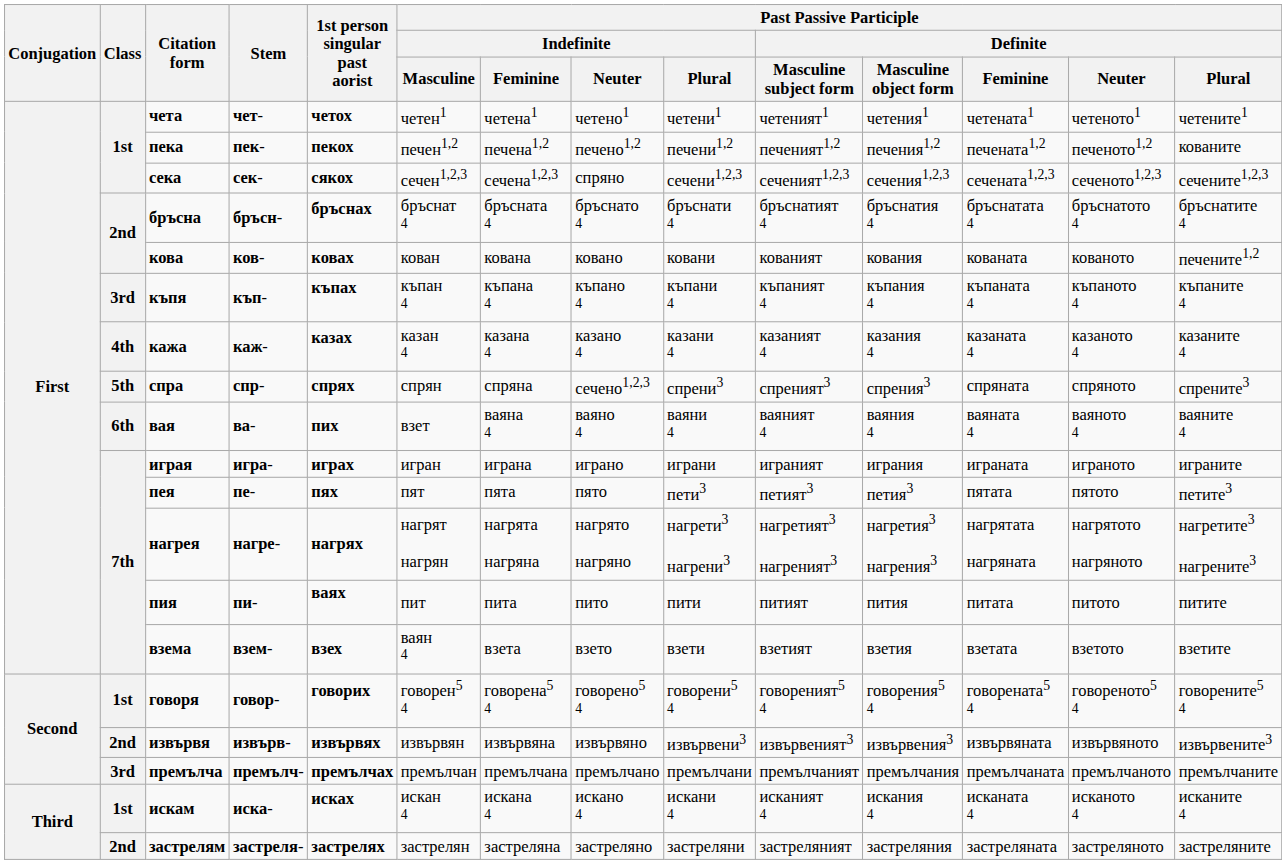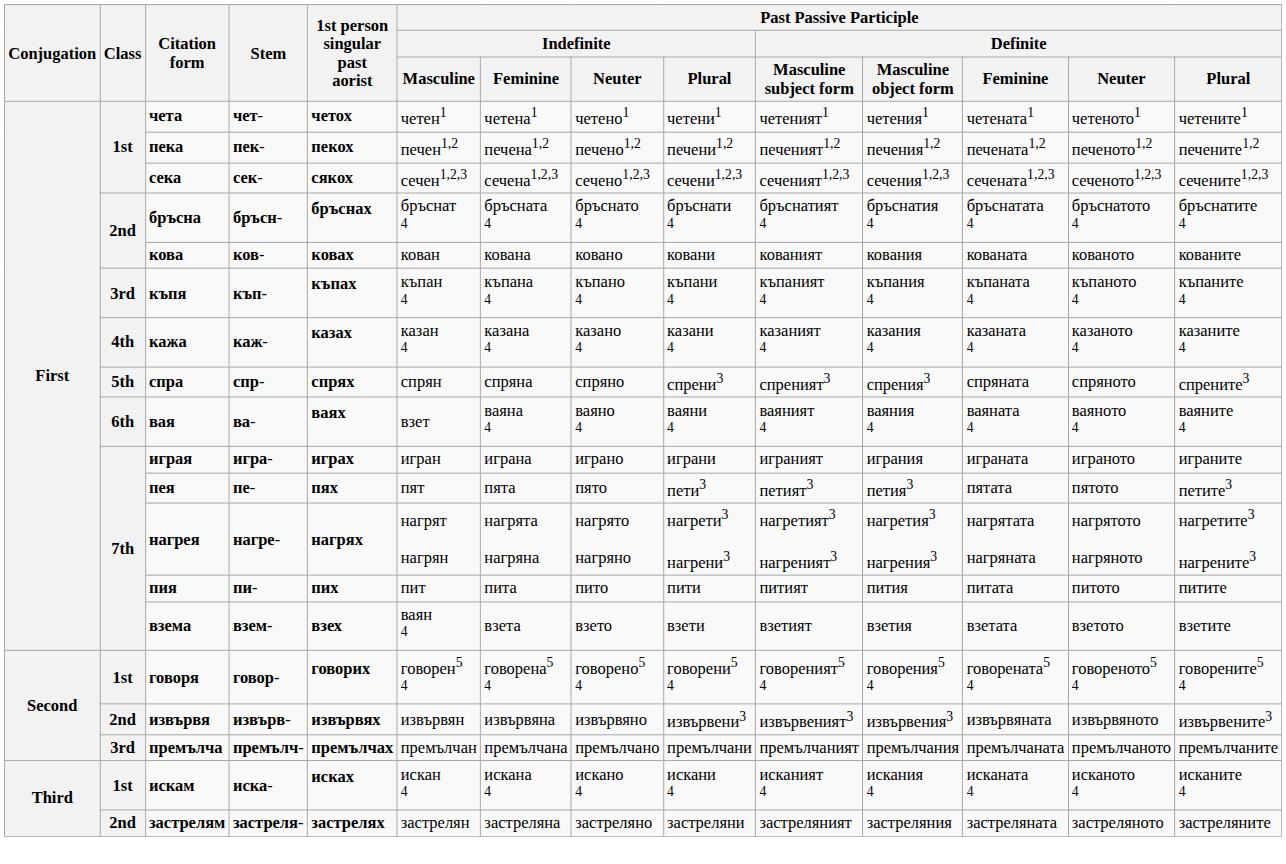 <table class="wikitable">
 <tr>
 <th rowspan="3">Conjugation</th>
 <th rowspan="3">Class</th>
 <th rowspan="3">Citation<br>form</th>
 <th rowspan="3">Stem</th>
 <th rowspan="3">1st person<br>singular<br>past<br>aorist</th>
 <th colspan="9">Past Passive Participle</th>
 </tr>
 <tr>
 <th colspan="4">Indefinite</th>
 <th colspan="5">Definite</th>
 </tr>
 <tr>
 <th>Masculine</th>
 <th>Feminine</th>
 <th>Neuter</th>
 <th>Plural</th>
 <th>Masculine<br>subject form</th>
 <th>Masculine<br>object form</th>
 <th>Feminine</th>
 <th>Neuter</th>
 <th>Plural</th>
 </tr>
 <tr>
 <th rowspan="14">First</th>
 <th rowspan="3">1st</th>
 <td><strong>чета</strong> <br></td>
 <td><strong>чет</strong>- <br></td>
 <td><strong>чет<span>о</span><span>х</span></strong> <br></td>
 <td>чет<span>е</span><span>н</span><sup>1</sup> <br></td>
 <td>чет<span>е</span><span>на</span><sup>1</sup> <br></td>
 <td>чет<span>е</span><span>но</span><sup>1</sup> <br></td>
 <td>чет<span>е</span><span>ни</span><sup>1</sup> <br></td>
 <td>чет<span>е</span><span>ният</span><sup>1</sup> <br></td>
 <td>чет<span>е</span><span>ния</span><sup>1</sup> <br></td>
 <td>чет<span>е</span><span>ната</span><sup>1</sup> <br></td>
 <td>чет<span>е</span><span>ното</span><sup>1</sup> <br></td>
 <td>чет<span>е</span><span>ните</span><sup>1</sup> <br></td>
 </tr>
 <tr>
 <td><strong>пека</strong> <br></td>
 <td><strong>пе<span>к</span></strong>- <br></td>
 <td><strong>пе<span>к</span><span>о</span><span>х</span></strong> <br></td>
 <td>пе<span>ч</span><span>е</span><span>н</span><sup>1,2</sup> <br></td>
 <td>пе<span>ч</span><span>е</span><span>на</span><sup>1,2</sup> <br></td>
 <td>пе<span>ч</span><span>е</span><span>но</span><sup>1,2</sup> <br></td>
 <td>пе<span>ч</span><span>е</span><span>ни</span><sup>1,2</sup> <br></td>
 <td>пе<span>ч</span><span>е</span><span>ният</span><sup>1,2</sup> <br></td>
 <td>пе<span>ч</span><span>е</span><span>ния</span><sup>1,2</sup> <br></td>
 <td>пе<span>ч</span><span>е</span><span>ната</span><sup>1,2</sup> <br></td>
 <td>пе<span>ч</span><span>е</span><span>ното</span><sup>1,2</sup> <br></td>
-<td>ков<span>а</span><span>ните</span> <br></td>
+<td>пе<span>ч</span><span>е</span><span>ните</span><sup>1,2</sup> <br></td>
 </tr>
 <tr>
 <td><strong>сека</strong> <br></td>
 <td><strong>с<span>ек</span></strong>- <br></td>
 <td><strong>с<span>як</span><span>о</span><span>х</span></strong> <br></td>
 <td>с<span>еч</span><span>е</span><span>н</span><sup>1,2,3</sup> <br></td>
 <td>с<span>еч</span><span>е</span><span>на</span><sup>1,2,3</sup> <br></td>
-<td>спр<span>я</span><span>но</span> <br></td>
+<td>с<span>еч</span><span>е</span><span>но</span><sup>1,2,3</sup> <br></td>
 <td>с<span>еч</span><span>е</span><span>ни</span><sup>1,2,3</sup> <br></td>
 <td>с<span>еч</span><span>е</span><span>ният</span><sup>1,2,3</sup> <br></td>
 <td>с<span>еч</span><span>е</span><span>ния</span><sup>1,2,3</sup> <br></td>
 <td>с<span>еч</span><span>е</span><span>ната</span><sup>1,2,3</sup> <br></td>
 <td>с<span>еч</span><span>е</span><span>ното</span><sup>1,2,3</sup> <br></td>
 <td>с<span>еч</span><span>е</span><span>ните</span><sup>1,2,3</sup> <br></td>
 </tr>
 <tr>
 <th rowspan="2">2nd</th>
 <td><strong>бръсна</strong> <br></td>
 <td><strong>бръсн</strong>- <br></td>
 <td><strong>бръсн<span>а</span><span>х</span></strong> <br> <br></td>
 <td>бръсн<span>а</span><span>т</span> <br><sup>4</sup></td>
 <td>бръсн<span>а</span><span>та</span> <br><sup>4</sup></td>
 <td>бръсн<span>а</span><span>то</span> <br><sup>4</sup></td>
 <td>бръсн<span>а</span><span>ти</span> <br><sup>4</sup></td>
 <td>бръсн<span>а</span><span>тият</span> <br><sup>4</sup></td>
 <td>бръсн<span>а</span><span>тия</span> <br><sup>4</sup></td>
 <td>бръсн<span>а</span><span>тата</span> <br><sup>4</sup></td>
 <td>бръсн<span>а</span><span>тото</span> <br><sup>4</sup></td>
 <td>бръсн<span>а</span><span>тите</span> <br><sup>4</sup></td>
 </tr>
 <tr>
 <td><strong>кова</strong> <br></td>
 <td><strong>ков</strong>- <br></td>
 <td><strong>ков<span>а</span><span>х</span></strong> <br></td>
 <td>ков<span>а</span><span>н</span> <br></td>
 <td>ков<span>а</span><span>на</span> <br></td>
 <td>ков<span>а</span><span>но</span> <br></td>
 <td>ков<span>а</span><span>ни</span> <br></td>
 <td>ков<span>а</span><span>ният</span> <br></td>
 <td>ков<span>а</span><span>ния</span> <br></td>
 <td>ков<span>а</span><span>ната</span> <br></td>
 <td>ков<span>а</span><span>ното</span> <br></td>
-<td>пе<span>ч</span><span>е</span><span>ните</span><sup>1,2</sup> <br></td>
+<td>ков<span>а</span><span>ните</span> <br></td>
 </tr>
 <tr>
 <th>3rd</th>
 <td><strong>къпя</strong> <br></td>
 <td><strong>къп</strong>- <br></td>
 <td><strong>къп<span>а</span><span>х</span></strong> <br> <br></td>
 <td>къп<span>а</span><span>н</span> <br><sup>4</sup></td>
 <td>къп<span>а</span><span>на</span> <br><sup>4</sup></td>
 <td>къп<span>а</span><span>но</span> <br><sup>4</sup></td>
 <td>къп<span>а</span><span>ни</span> <br><sup>4</sup></td>
 <td>къп<span>а</span><span>ният</span> <br><sup>4</sup></td>
 <td>къп<span>а</span><span>ния</span> <br><sup>4</sup></td>
 <td>къп<span>а</span><span>ната</span> <br><sup>4</sup></td>
 <td>къп<span>а</span><span>ното</span> <br><sup>4</sup></td>
 <td>къп<span>а</span><span>ните</span> <br><sup>4</sup></td>
 </tr>
 <tr>
 <th>4th</th>
 <td><strong>кажа</strong> <br></td>
 <td><strong>ка<span>ж</span></strong>- <br></td>
 <td><strong>ка<span>з</span><span>а</span><span>х</span></strong> <br> <br></td>
 <td>ка<span>з</span><span>а</span><span>н</span> <br><sup>4</sup></td>
 <td>ка<span>з</span><span>а</span><span>на</span> <br><sup>4</sup></td>
 <td>ка<span>з</span><span>а</span><span>но</span> <br><sup>4</sup></td>
 <td>ка<span>з</span><span>а</span><span>ни</span> <br><sup>4</sup></td>
 <td>ка<span>з</span><span>а</span><span>ният</span> <br><sup>4</sup></td>
 <td>ка<span>з</span><span>а</span><span>ния</span> <br><sup>4</sup></td>
 <td>ка<span>з</span><span>а</span><span>ната</span> <br><sup>4</sup></td>
 <td>ка<span>з</span><span>а</span><span>ното</span> <br><sup>4</sup></td>
 <td>ка<span>з</span><span>а</span><span>ните</span> <br><sup>4</sup></td>
 </tr>
 <tr>
 <th>5th</th>
 <td><strong>спра</strong> <br></td>
 <td><strong>спр</strong>- <br></td>
 <td><strong>спр<span>я</span><span>х</span></strong> <br></td>
 <td>спр<span>я</span><span>н</span> <br></td>
 <td>спр<span>я</span><span>на</span> <br></td>
-<td>с<span>еч</span><span>е</span><span>но</span><sup>1,2,3</sup> <br></td>
+<td>спр<span>я</span><span>но</span> <br></td>
 <td>спр<span>е</span><span>ни</span><sup>3</sup> <br></td>
 <td>спр<span>е</span><span>ният</span><sup>3</sup> <br></td>
 <td>спр<span>е</span><span>ния</span><sup>3</sup> <br></td>
 <td>спр<span>я</span><span>ната</span> <br></td>
 <td>спр<span>я</span><span>ното</span> <br></td>
 <td>спр<span>е</span><span>ните</span><sup>3</sup> <br></td>
 </tr>
 <tr>
 <th>6th</th>
 <td><strong>вая</strong> <br></td>
 <td><strong>ва</strong>- <br></td>
-<td><strong>пи<span>х</span></strong> <br></td>
+<td><strong>ва<span>я</span><span>х</span></strong> <br> <br></td>
 <td>взе<span>т</span> <br></td>
 <td>ва<span>я</span><span>на</span> <br><sup>4</sup></td>
 <td>ва<span>я</span><span>но</span> <br><sup>4</sup></td>
 <td>ва<span>я</span><span>ни</span> <br><sup>4</sup></td>
 <td>ва<span>я</span><span>ният</span> <br><sup>4</sup></td>
 <td>ва<span>я</span><span>ния</span> <br><sup>4</sup></td>
 <td>ва<span>я</span><span>ната</span> <br><sup>4</sup></td>
 <td>ва<span>я</span><span>ното</span> <br><sup>4</sup></td>
 <td>ва<span>я</span><span>ните</span> <br><sup>4</sup></td>
 </tr>
 <tr>
 <th rowspan="5">7th</th>
 <td><strong>играя</strong> <br></td>
 <td><strong>игра</strong>- <br></td>
 <td><strong>игра<span>х</span></strong> <br></td>
 <td>игра<span>н</span> <br></td>
 <td>игра<span>на</span> <br></td>
 <td>игра<span>но</span> <br></td>
 <td>игра<span>ни</span> <br></td>
 <td>игра<span>ният</span> <br></td>
 <td>игра<span>ния</span> <br></td>
 <td>игра<span>ната</span> <br></td>
 <td>игра<span>ното</span> <br></td>
 <td>игра<span>ните</span> <br></td>
 </tr>
 <tr>
 <td><strong>пея</strong> <br></td>
 <td><strong>п<span>е</span></strong>- <br></td>
 <td><strong>п<span>я</span><span>х</span></strong> <br></td>
 <td>п<span>я</span><span>т</span> <br></td>
 <td>п<span>я</span><span>та</span> <br></td>
 <td>п<span>я</span><span>то</span> <br></td>
 <td>п<span>е</span><span>ти</span><sup>3</sup> <br></td>
 <td>п<span>е</span><span>тият</span><sup>3</sup> <br></td>
 <td>п<span>е</span><span>тия</span><sup>3</sup> <br></td>
 <td>п<span>я</span><span>тата</span> <br></td>
 <td>п<span>я</span><span>тото</span> <br></td>
 <td>п<span>е</span><span>тите</span><sup>3</sup> <br></td>
 </tr>
 <tr>
 <td><strong>нагрея</strong> <br></td>
 <td><strong>нагр<span>е</span></strong>- <br></td>
 <td><strong>нагр<span>я</span><span>х</span></strong> <br></td>
 <td>нагр<span>я</span><span>т</span> <br> <br>нагр<span>я</span><span>н</span> <br></td>
 <td>нагр<span>я</span><span>та</span> <br> <br>нагр<span>я</span><span>на</span> <br></td>
 <td>нагр<span>я</span><span>то</span> <br> <br>нагр<span>я</span><span>но</span> <br></td>
 <td>нагр<span>е</span><span>ти</span><sup>3</sup> <br> <br>нагр<span>е</span><span>ни</span><sup>3</sup> <br></td>
 <td>нагр<span>е</span><span>тият</span><sup>3</sup> <br> <br>нагр<span>е</span><span>ният</span><sup>3</sup> <br></td>
 <td>нагр<span>е</span><span>тия</span><sup>3</sup> <br> <br>нагр<span>е</span><span>ния</span><sup>3</sup> <br></td>
 <td>нагр<span>я</span><span>тата</span> <br> <br>нагр<span>я</span><span>ната</span> <br></td>
 <td>нагр<span>я</span><span>тото</span> <br> <br>нагр<span>я</span><span>ното</span> <br></td>
 <td>нагр<span>е</span><span>тите</span><sup>3</sup> <br> <br>нагр<span>е</span><span>ните</span><sup>3</sup> <br></td>
 </tr>
 <tr>
 <td><strong>пия</strong> <br></td>
 <td><strong>пи</strong>- <br></td>
-<td><strong>ва<span>я</span><span>х</span></strong> <br> <br></td>
+<td><strong>пи<span>х</span></strong> <br></td>
 <td>пи<span>т</span> <br></td>
 <td>пи<span>та</span> <br></td>
 <td>пи<span>то</span> <br></td>
 <td>пи<span>ти</span> <br></td>
 <td>пи<span>тият</span> <br></td>
 <td>пи<span>тия</span> <br></td>
 <td>пи<span>тата</span> <br></td>
 <td>пи<span>тото</span> <br></td>
 <td>пи<span>тите</span> <br></td>
 </tr>
 <tr>
 <td><strong>взема</strong> <br></td>
 <td><strong>взе<span>м</span></strong>- <br></td>
 <td><strong>взе<span>х</span></strong> <br></td>
 <td>ва<span>я</span><span>н</span> <br><sup>4</sup></td>
 <td>взе<span>та</span> <br></td>
 <td>взе<span>то</span> <br></td>
 <td>взе<span>ти</span> <br></td>
 <td>взе<span>тият</span> <br></td>
 <td>взе<span>тия</span> <br></td>
 <td>взе<span>тата</span> <br></td>
 <td>взе<span>тото</span> <br></td>
 <td>взе<span>тите</span> <br></td>
 </tr>
 <tr>
 <th rowspan="3">Second</th>
 <th>1st</th>
 <td><strong>говоря</strong> <br></td>
 <td><strong>говор</strong>- <br></td>
 <td><strong>говор<span>и</span><span>х</span></strong> <br> <br></td>
 <td>говор<span>е</span><span>н</span><sup>5</sup> <br><sup>4</sup></td>
 <td>говор<span>е</span><span>на</span><sup>5</sup> <br><sup>4</sup></td>
 <td>говор<span>е</span><span>но</span><sup>5</sup> <br><sup>4</sup></td>
 <td>говор<span>е</span><span>ни</span><sup>5</sup> <br><sup>4</sup></td>
 <td>говор<span>е</span><span>ният</span><sup>5</sup> <br><sup>4</sup></td>
 <td>говор<span>е</span><span>ния</span><sup>5</sup> <br><sup>4</sup></td>
 <td>говор<span>е</span><span>ната</span><sup>5</sup> <br><sup>4</sup></td>
 <td>говор<span>е</span><span>ното</span><sup>5</sup> <br><sup>4</sup></td>
 <td>говор<span>е</span><span>ните</span><sup>5</sup> <br><sup>4</sup></td>
 </tr>
 <tr>
 <th>2nd</th>
 <td><strong>извървя</strong> <br></td>
 <td><strong>извърв</strong>- <br></td>
 <td><strong>извърв<span>я</span><span>х</span></strong> <br></td>
 <td>извърв<span>я</span><span>н</span> <br></td>
 <td>извърв<span>я</span><span>на</span> <br></td>
 <td>извърв<span>я</span><span>но</span> <br></td>
 <td>извърв<span>е</span><span>ни</span><sup>3</sup> <br></td>
 <td>извърв<span>е</span><span>ният</span><sup>3</sup> <br></td>
 <td>извърв<span>е</span><span>ния</span><sup>3</sup> <br></td>
 <td>извърв<span>я</span><span>ната</span> <br></td>
 <td>извърв<span>я</span><span>ното</span> <br></td>
 <td>извърв<span>е</span><span>ните</span><sup>3</sup> <br></td>
 </tr>
 <tr>
 <th>3rd</th>
 <td><strong>премълча</strong> <br></td>
 <td><strong>премълч</strong>- <br></td>
 <td><strong>премълч<span>а</span><span>х</span></strong> <br></td>
 <td>премълч<span>а</span><span>н</span> <br></td>
 <td>премълч<span>а</span><span>на</span> <br></td>
 <td>премълч<span>а</span><span>но</span> <br></td>
 <td>премълч<span>а</span><span>ни</span> <br></td>
 <td>премълч<span>а</span><span>ният</span> <br></td>
 <td>премълч<span>а</span><span>ния</span> <br></td>
 <td>премълч<span>а</span><span>ната</span> <br></td>
 <td>премълч<span>а</span><span>ното</span> <br></td>
 <td>премълч<span>а</span><span>ните</span> <br></td>
 </tr>
 <tr>
 <th rowspan="2">Third</th>
 <th>1st</th>
 <td><strong>искам</strong> <br></td>
 <td><strong>иска</strong>- <br></td>
 <td><strong>иска<span>х</span></strong> <br> <br></td>
 <td>иска<span>н</span> <br><sup>4</sup></td>
 <td>иска<span>на</span> <br><sup>4</sup></td>
 <td>иска<span>но</span> <br><sup>4</sup></td>
 <td>иска<span>ни</span> <br><sup>4</sup></td>
 <td>иска<span>ният</span> <br><sup>4</sup></td>
 <td>иска<span>ния</span> <br><sup>4</sup></td>
 <td>иска<span>ната</span> <br><sup>4</sup></td>
 <td>иска<span>ното</span> <br><sup>4</sup></td>
 <td>иска<span>ните</span> <br><sup>4</sup></td>
 </tr>
 <tr>
 <th>2nd</th>
 <td><strong>застрелям</strong> <br></td>
 <td><strong>застреля</strong>- <br></td>
 <td><strong>застреля<span>х</span></strong> <br></td>
 <td>застреля<span>н</span> <br></td>
 <td>застреля<span>на</span> <br></td>
 <td>застреля<span>но</span> <br></td>
 <td>застреля<span>ни</span> <br></td>
 <td>застреля<span>ният</span> <br></td>
 <td>застреля<span>ния</span> <br></td>
 <td>застреля<span>ната</span> <br></td>
 <td>застреля<span>ното</span> <br></td>
 <td>застреля<span>ните</span> <br></td>
 </tr>
 </table>
